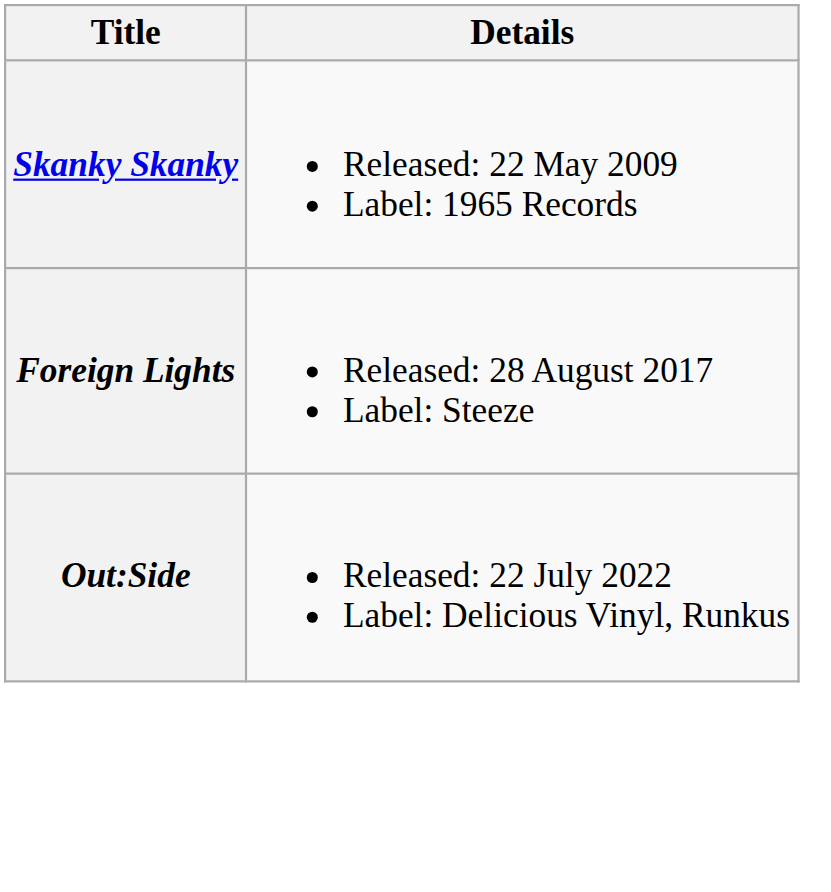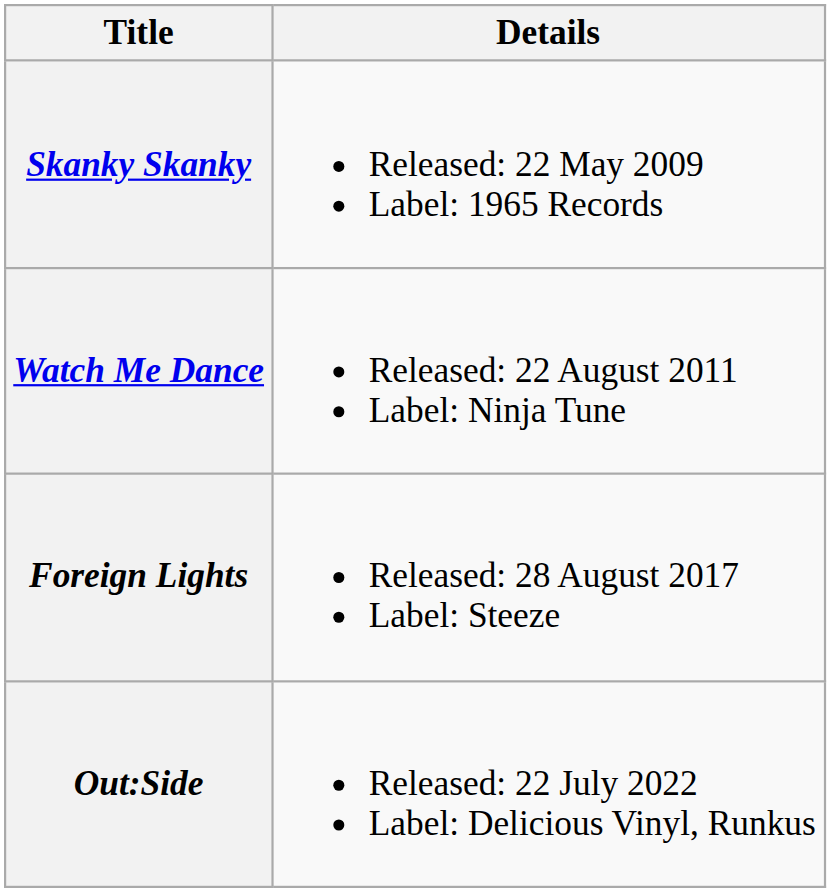 <table class="wikitable plainrowheaders">
 <tr>
 <th scope="col">Title</th>
 <th scope="col">Details</th>
 </tr>
 <tr>
 <th scope="row"><em><a href='#'>Skanky Skanky</a></em></th>
 <td><br><ul><li>Released: 22 May 2009</li><li>Label: 1965 Records</li></ul></td>
 </tr>
 <tr>
+<th scope="row"><em><a href='#'>Watch Me Dance</a></em></th>
+<td><br><ul><li>Released: 22 August 2011</li><li>Label: Ninja Tune</li></ul></td>
+</tr>
+<tr>
 <th scope="row"><em>Foreign Lights</em></th>
 <td><br><ul><li>Released: 28 August 2017</li><li>Label: Steeze</li></ul></td>
 </tr>
 <tr>
 <th scope="row"><em>Out:Side</em></th>
 <td><br><ul><li>Released: 22 July 2022</li><li>Label: Delicious Vinyl, Runkus</li></ul></td>
 </tr>
 </table>
